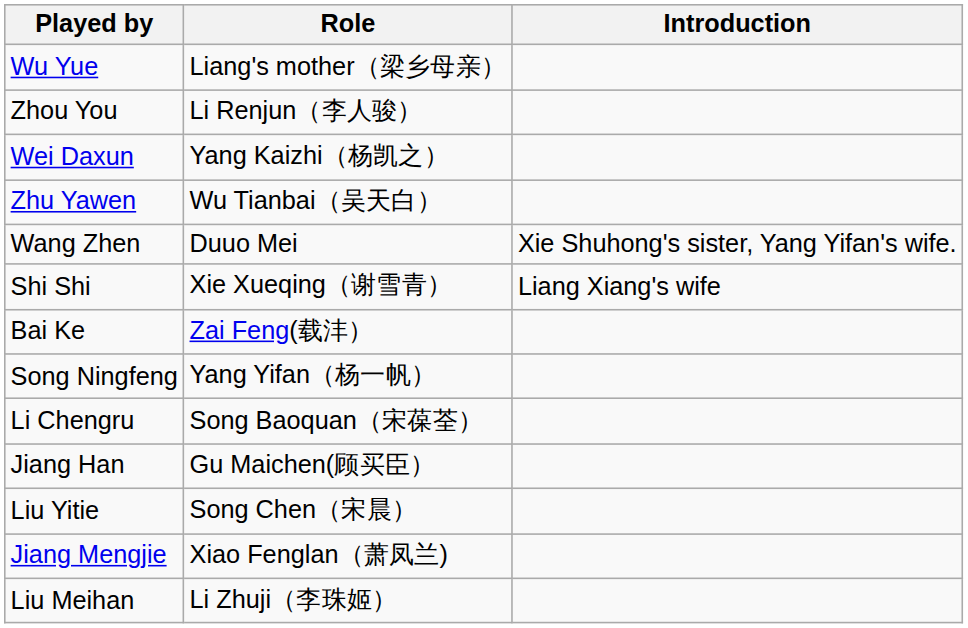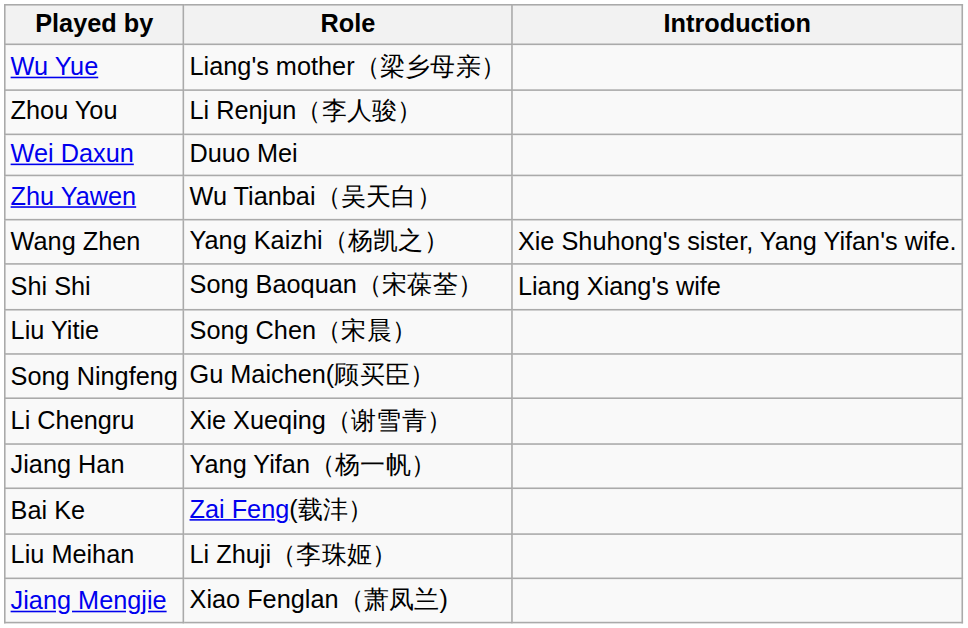 <table class="wikitable">
 <tr>
 <th>Played by</th>
 <th>Role</th>
 <th>Introduction</th>
 </tr>
 <tr>
 <td><a href='#'>Wu Yue</a></td>
 <td>Liang's mother（梁乡母亲）</td>
 <td></td>
 </tr>
 <tr>
 <td>Zhou You</td>
 <td>Li Renjun（李人骏）</td>
 <td></td>
 </tr>
 <tr>
 <td><a href='#'>Wei Daxun</a></td>
-<td>Yang Kaizhi（杨凯之）</td>
+<td>Duuo Mei</td>
 <td></td>
 </tr>
 <tr>
 <td><a href='#'>Zhu Yawen</a></td>
 <td>Wu Tianbai（吴天白）</td>
 <td></td>
 </tr>
 <tr>
 <td>Wang Zhen</td>
-<td>Duuo Mei</td>
+<td>Yang Kaizhi（杨凯之）</td>
 <td>Xie Shuhong's sister, Yang Yifan's wife.</td>
 </tr>
 <tr>
 <td>Shi Shi</td>
+<td>Song Baoquan（宋葆荃）</td>
+<td>Liang Xiang's wife</td>
+</tr>
+<tr>
+<td>Liu Yitie</td>
+<td>Song Chen（宋晨）</td>
+<td></td>
+</tr>
+<tr>
+<td>Song Ningfeng</td>
+<td>Gu Maichen(顾买臣）</td>
+<td></td>
+</tr>
+<tr>
+<td>Li Chengru</td>
 <td>Xie Xueqing（谢雪青）</td>
-<td>Liang Xiang's wife</td>
+<td></td>
+</tr>
+<tr>
+<td>Jiang Han</td>
+<td>Yang Yifan（杨一帆）</td>
+<td></td>
 </tr>
 <tr>
 <td>Bai Ke</td>
 <td><a href='#'>Zai Feng</a>(载沣）</td>
 <td></td>
 </tr>
 <tr>
-<td>Song Ningfeng</td>
-<td>Yang Yifan（杨一帆）</td>
-<td></td>
-</tr>
-<tr>
-<td>Li Chengru</td>
-<td>Song Baoquan（宋葆荃）</td>
-<td></td>
-</tr>
-<tr>
-<td>Jiang Han</td>
-<td>Gu Maichen(顾买臣）</td>
-<td></td>
-</tr>
-<tr>
-<td>Liu Yitie</td>
-<td>Song Chen（宋晨）</td>
+<td>Liu Meihan</td>
+<td>Li Zhuji（李珠姬）</td>
 <td></td>
 </tr>
 <tr>
 <td><a href='#'>Jiang Mengjie</a></td>
 <td>Xiao Fenglan（萧凤兰)</td>
 <td></td>
 </tr>
-<tr>
-<td>Liu Meihan</td>
-<td>Li Zhuji（李珠姬）</td>
-<td></td>
-</tr>
 </table>
